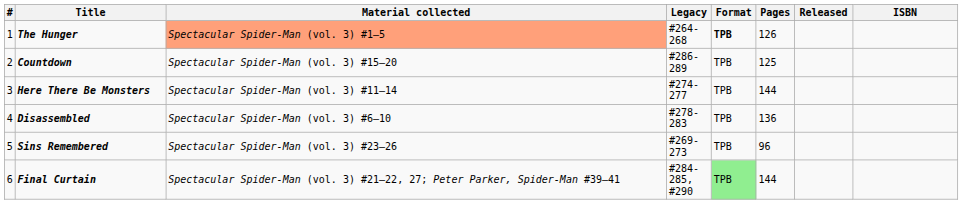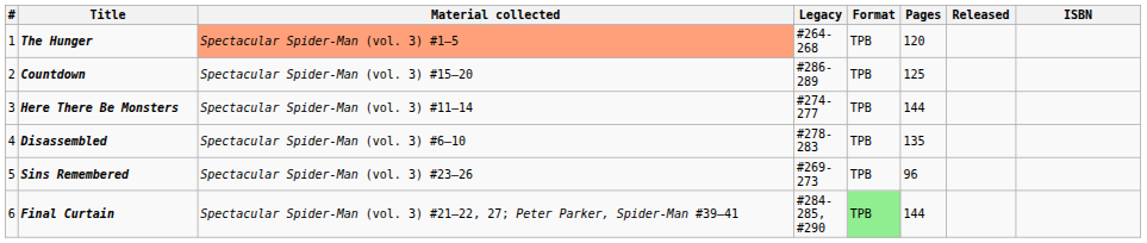 <table class="wikitable sortable" width=98%>
 <tr>
 <th width="4px">#</th>
 <th>Title</th>
 <th>Material collected</th>
 <th style="width: 4em;">Legacy</th>
 <th class="unsortable">Format</th>
 <th>Pages</th>
 <th>Released</th>
 <th class="unsortable" style="width: 10em;">ISBN</th>
 </tr>
 <tr>
 <td>1</td>
 <td><strong><em>The Hunger</em></strong></td>
 <td style="background: lightsalmon;"><em>Spectacular Spider-Man</em> (vol. 3) #1–5</td>
 <td>#264-268</td>
-<td><strong>TPB</strong></td>
-<td>126</td>
+<td>TPB</td>
+<td>120</td>
 <td></td>
 <td></td>
 </tr>
 <tr>
 <td>2</td>
 <td><strong><em>Countdown</em></strong></td>
 <td><em>Spectacular Spider-Man</em> (vol. 3) #15–20</td>
 <td>#286-289</td>
 <td>TPB</td>
 <td>125</td>
 <td></td>
 <td></td>
 </tr>
 <tr>
 <td>3</td>
 <td><strong><em>Here There Be Monsters</em></strong></td>
 <td><em>Spectacular Spider-Man</em> (vol. 3) #11–14</td>
 <td>#274-277</td>
 <td>TPB</td>
 <td>144</td>
 <td></td>
 <td></td>
 </tr>
 <tr>
 <td>4</td>
 <td><strong><em>Disassembled</em></strong></td>
 <td><em>Spectacular Spider-Man</em> (vol. 3) #6–10</td>
 <td>#278-283</td>
 <td>TPB</td>
-<td>136</td>
+<td>135</td>
 <td></td>
 <td></td>
 </tr>
 <tr>
 <td>5</td>
 <td><strong><em>Sins Remembered</em></strong></td>
 <td><em>Spectacular Spider-Man</em> (vol. 3) #23–26</td>
 <td>#269-273</td>
 <td>TPB</td>
 <td>96</td>
 <td></td>
 <td></td>
 </tr>
 <tr>
 <td>6</td>
 <td><strong><em>Final Curtain</em></strong></td>
 <td><em>Spectacular Spider-Man</em> (vol. 3) #21–22, 27; <em>Peter Parker, Spider-Man</em> #39–41</td>
 <td>#284-285, #290</td>
 <td style="background: lightgreen;">TPB</td>
 <td>144</td>
 <td></td>
 <td></td>
 </tr>
 </table>
